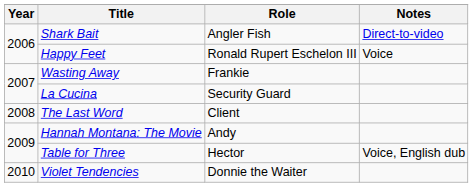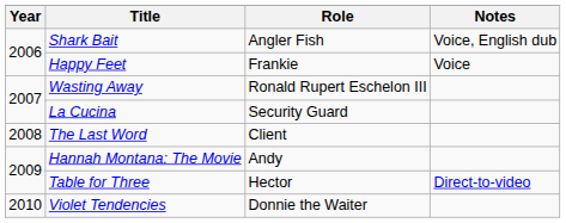 <table class="wikitable sortable plainrowheaders" style="white-space:nowrap">
 <tr>
 </tr>
 <tr>
 <th>Year</th>
 <th>Title</th>
 <th>Role</th>
 <th>Notes</th>
 </tr>
 <tr>
 <td rowspan=2>2006</td>
 <td><em><a href='#'>Shark Bait</a></em></td>
 <td>Angler Fish</td>
-<td><a href='#'>Direct-to-video</a></td>
+<td>Voice, English dub</td>
 </tr>
 <tr>
 <td><em><a href='#'>Happy Feet</a></em></td>
-<td>Ronald Rupert Eschelon III</td>
+<td>Frankie</td>
 <td>Voice</td>
 </tr>
 <tr>
 <td rowspan=2>2007</td>
 <td><em><a href='#'>Wasting Away</a></em></td>
-<td>Frankie</td>
+<td>Ronald Rupert Eschelon III</td>
 <td></td>
 </tr>
 <tr>
 <td><em><a href='#'>La Cucina</a></em></td>
 <td>Security Guard</td>
 <td></td>
 </tr>
 <tr>
 <td>2008</td>
 <td><em><a href='#'>The Last Word</a></em></td>
 <td>Client</td>
 <td></td>
 </tr>
 <tr>
 <td rowspan=2>2009</td>
 <td><em><a href='#'>Hannah Montana: The Movie</a></em></td>
 <td>Andy</td>
 <td></td>
 </tr>
 <tr>
 <td><em><a href='#'>Table for Three</a></em></td>
 <td>Hector</td>
-<td>Voice, English dub</td>
+<td><a href='#'>Direct-to-video</a></td>
 </tr>
 <tr>
 <td>2010</td>
 <td><em><a href='#'>Violet Tendencies</a></em></td>
 <td>Donnie the Waiter</td>
 <td></td>
 </tr>
 </table>
